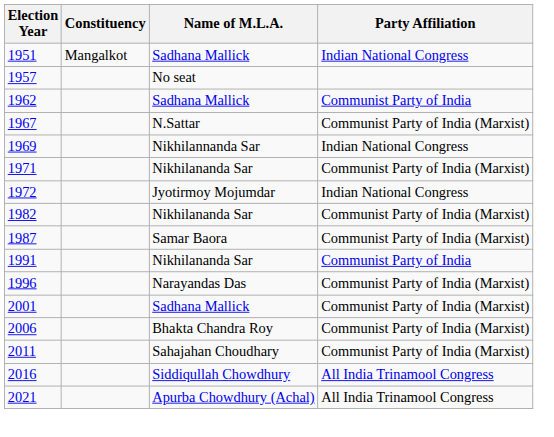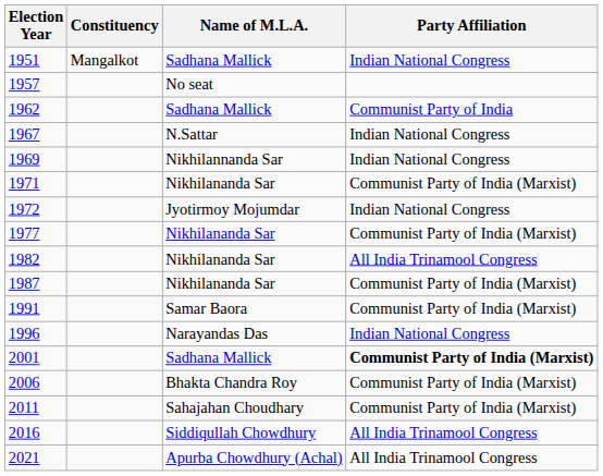 <table class="wikitable sortable"ìÍĦĤĠčw>
 <tr>
 <th>Election<br> Year</th>
 <th>Constituency</th>
 <th>Name of M.L.A.</th>
 <th>Party Affiliation</th>
 </tr>
 <tr>
 <td><a href='#'>1951</a></td>
 <td>Mangalkot</td>
 <td><a href='#'>Sadhana Mallick</a></td>
 <td><a href='#'>Indian National Congress</a></td>
 </tr>
 <tr>
 <td><a href='#'>1957</a></td>
 <td></td>
 <td>No seat</td>
 <td></td>
 </tr>
 <tr>
 <td><a href='#'>1962</a></td>
 <td></td>
 <td><a href='#'>Sadhana Mallick</a></td>
 <td><a href='#'>Communist Party of India</a></td>
 </tr>
 <tr>
 <td><a href='#'>1967</a></td>
 <td></td>
 <td>N.Sattar</td>
-<td>Communist Party of India (Marxist)</td>
+<td>Indian National Congress</td>
 </tr>
 <tr>
 <td><a href='#'>1969</a></td>
 <td></td>
 <td>Nikhilannanda Sar</td>
 <td>Indian National Congress</td>
 </tr>
 <tr>
 <td><a href='#'>1971</a></td>
 <td></td>
 <td>Nikhilananda Sar</td>
 <td>Communist Party of India (Marxist)</td>
 </tr>
 <tr>
 <td><a href='#'>1972</a></td>
 <td></td>
 <td>Jyotirmoy Mojumdar</td>
 <td>Indian National Congress</td>
 </tr>
 <tr>
+<td><a href='#'>1977</a></td>
+<td></td>
+<td><a href='#'>Nikhilananda Sar</a></td>
+<td>Communist Party of India (Marxist)</td>
+</tr>
+<tr>
 <td><a href='#'>1982</a></td>
+<td></td>
+<td>Nikhilananda Sar</td>
+<td><a href='#'>All India Trinamool Congress</a></td>
+</tr>
+<tr>
+<td><a href='#'>1987</a></td>
 <td></td>
 <td>Nikhilananda Sar</td>
 <td>Communist Party of India (Marxist)</td>
 </tr>
 <tr>
-<td><a href='#'>1987</a></td>
+<td><a href='#'>1991</a></td>
 <td></td>
 <td>Samar Baora</td>
 <td>Communist Party of India (Marxist)</td>
 </tr>
 <tr>
-<td><a href='#'>1991</a></td>
-<td></td>
-<td>Nikhilananda Sar</td>
-<td><a href='#'>Communist Party of India</a></td>
-</tr>
-<tr>
 <td><a href='#'>1996</a></td>
 <td></td>
 <td>Narayandas Das</td>
-<td>Communist Party of India (Marxist)</td>
+<td><a href='#'>Indian National Congress</a></td>
 </tr>
 <tr>
 <td><a href='#'>2001</a></td>
 <td></td>
 <td><a href='#'>Sadhana Mallick</a></td>
-<td>Communist Party of India (Marxist)</td>
+<td><strong>Communist Party of India (Marxist)</strong></td>
 </tr>
 <tr>
 <td><a href='#'>2006</a></td>
 <td></td>
 <td>Bhakta Chandra Roy</td>
 <td>Communist Party of India (Marxist)</td>
 </tr>
 <tr>
 <td><a href='#'>2011</a></td>
 <td></td>
 <td>Sahajahan Choudhary</td>
 <td>Communist Party of India (Marxist)</td>
 </tr>
 <tr>
 <td><a href='#'>2016</a></td>
 <td></td>
 <td><a href='#'>Siddiqullah Chowdhury</a></td>
 <td><a href='#'>All India Trinamool Congress</a></td>
 </tr>
 <tr>
 <td><a href='#'>2021</a></td>
 <td></td>
 <td><a href='#'>Apurba Chowdhury (Achal)</a></td>
 <td>All India Trinamool Congress</td>
 </tr>
 </table>
